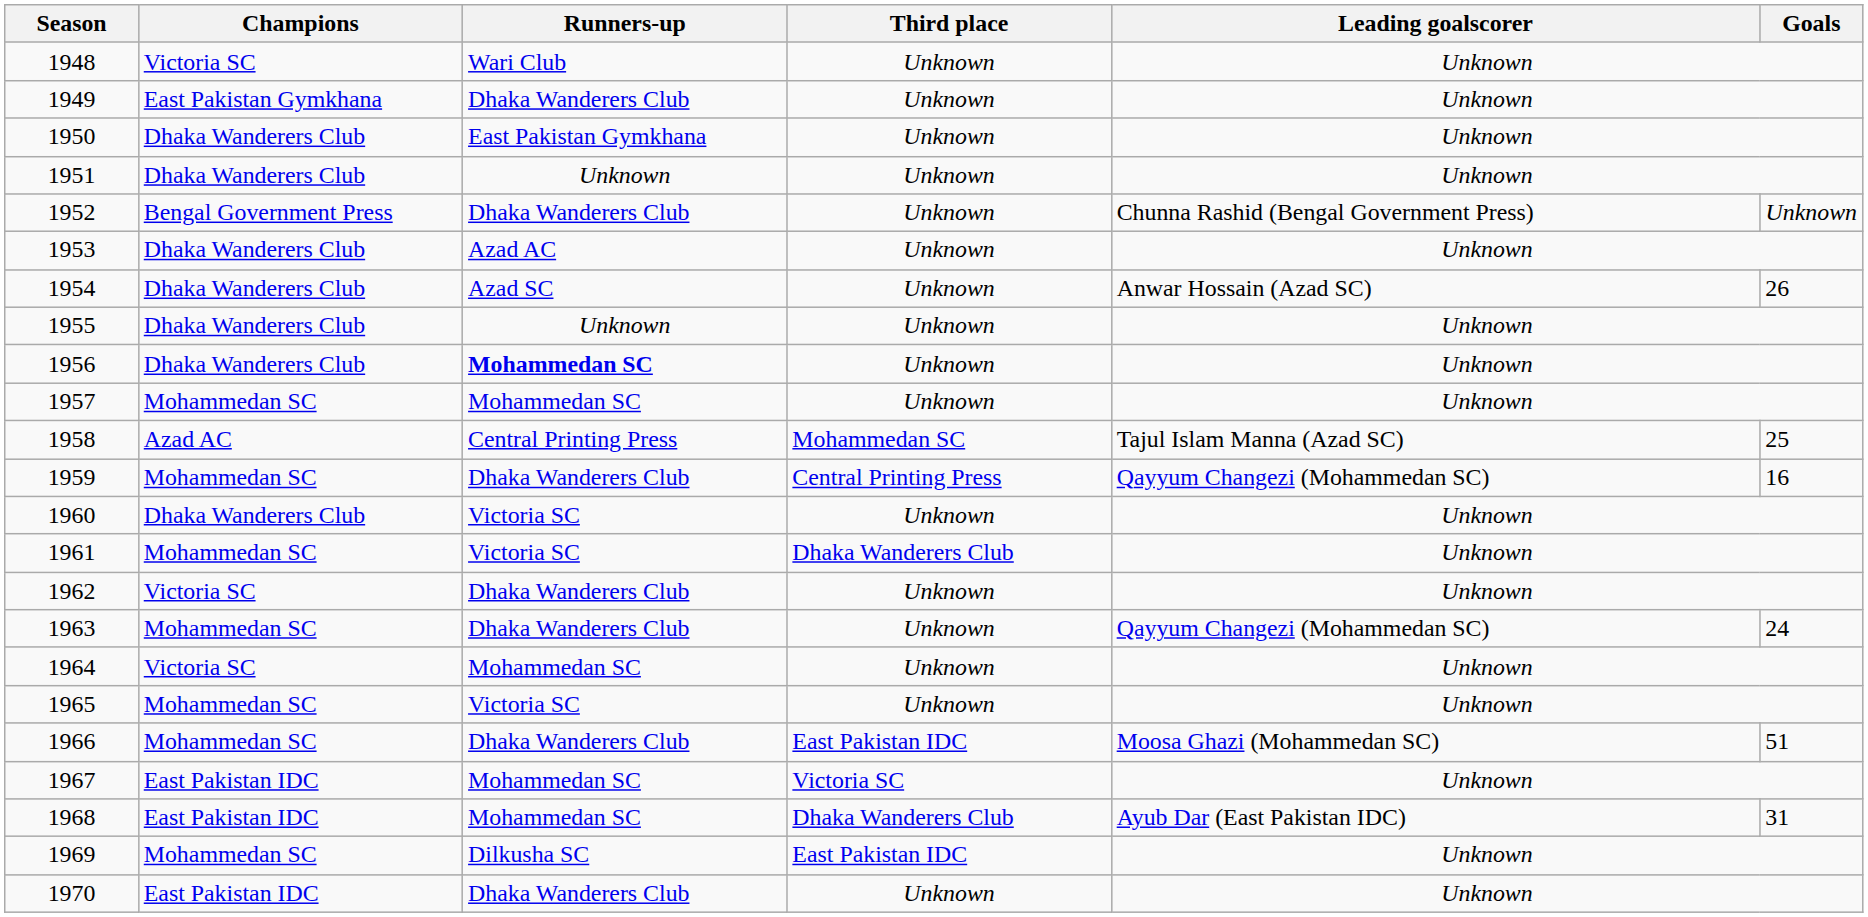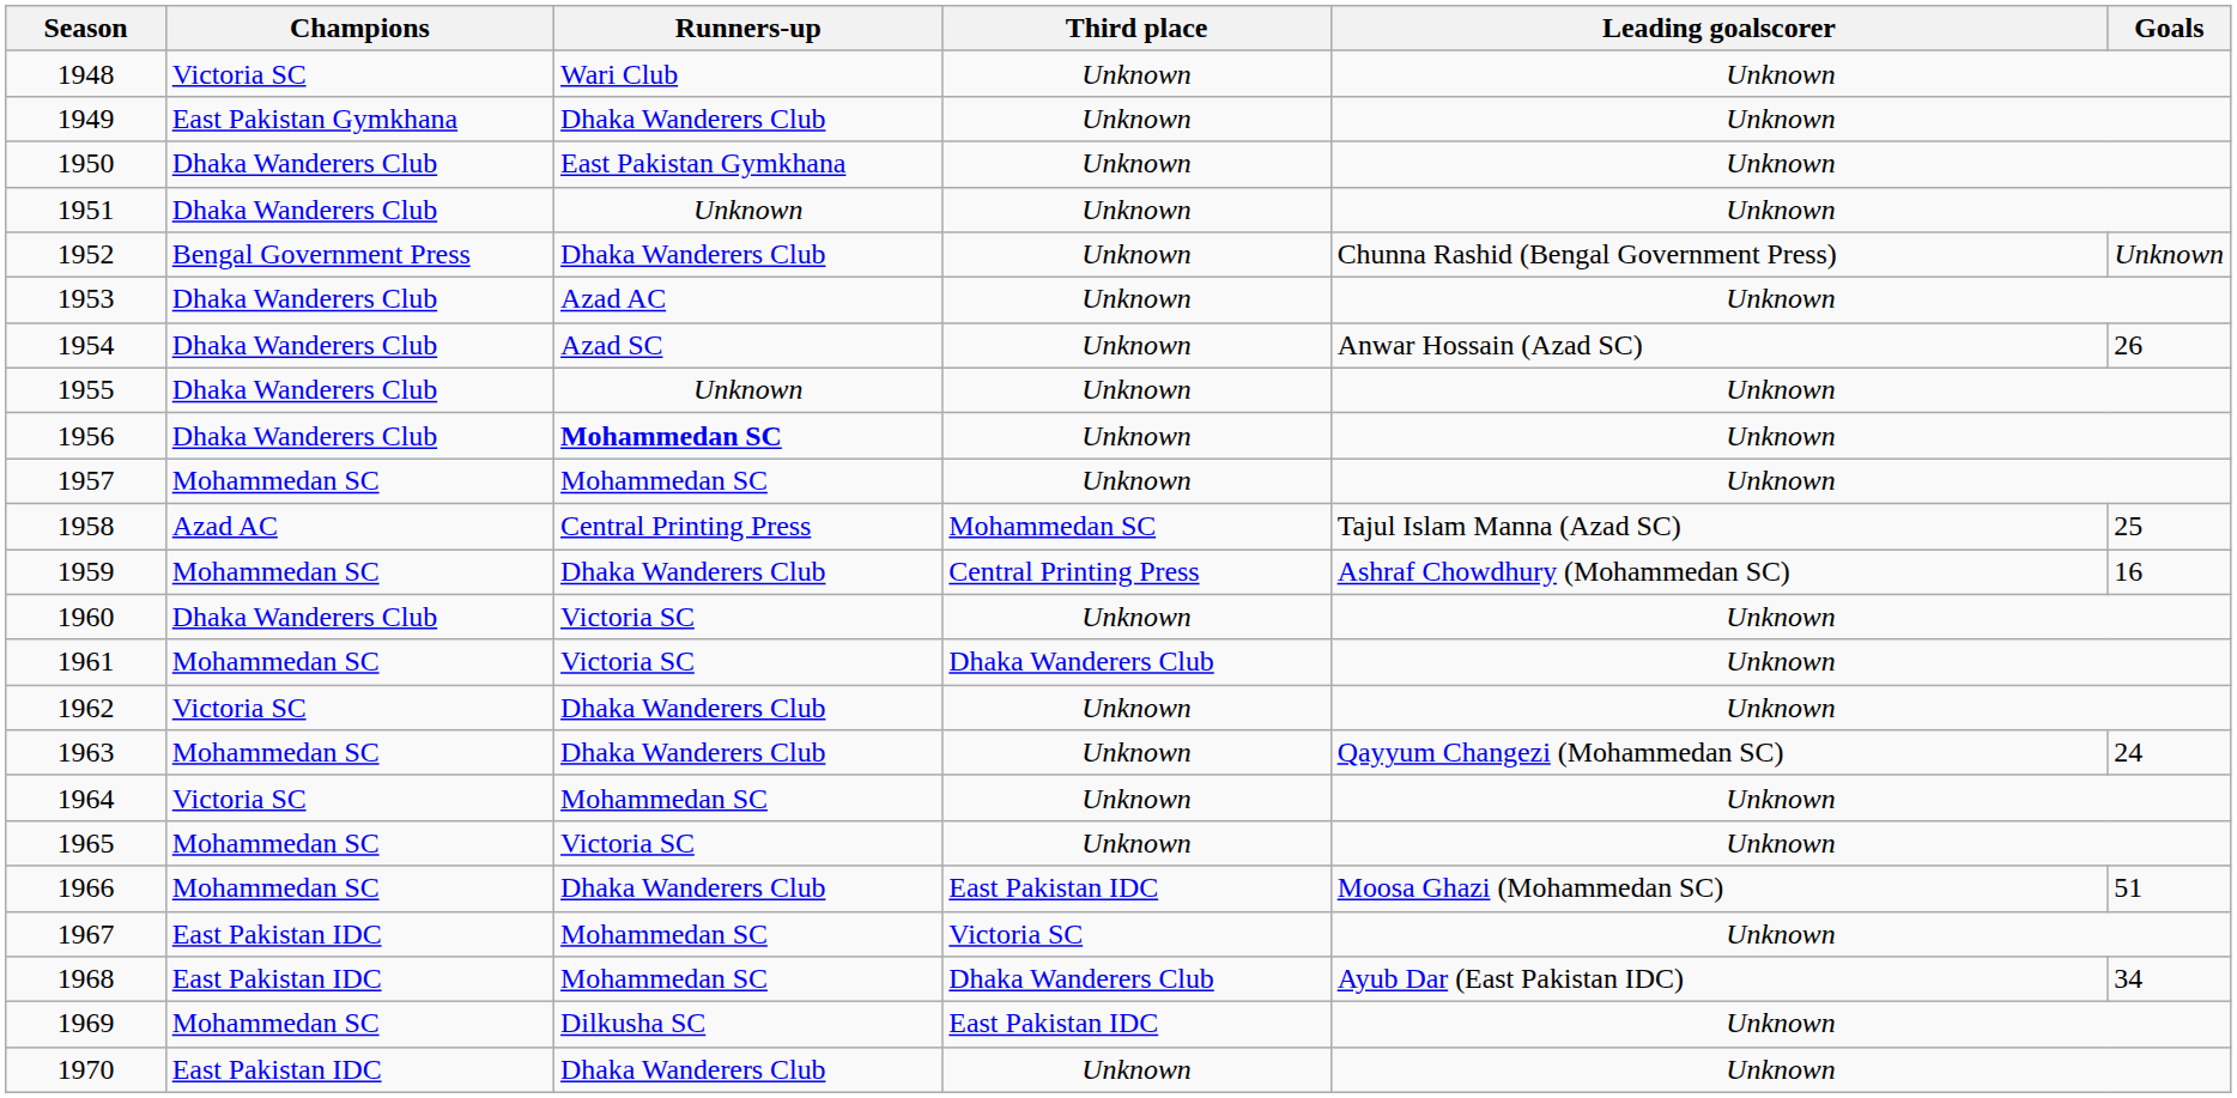 <table class="wikitable">
 <tr>
 <th width=7%>Season</th>
 <th width=17%>Champions</th>
 <th width=17%>Runners-up</th>
 <th width=17%>Third place</th>
 <th width=34%>Leading goalscorer</th>
 <th width=1%>Goals</th>
 </tr>
 <tr>
 <td style="text-align:center">1948</td>
 <td><a href='#'>Victoria SC</a></td>
 <td><a href='#'>Wari Club</a></td>
 <td style="text-align:center;"><em>Unknown</em></td>
 <td colspan="2" style="text-align:center;"><em>Unknown</em></td>
 </tr>
 <tr>
 <td style="text-align:center">1949</td>
 <td><a href='#'>East Pakistan Gymkhana</a></td>
 <td><a href='#'>Dhaka Wanderers Club</a></td>
 <td style="text-align:center;"><em>Unknown</em></td>
 <td colspan="2" style="text-align:center;"><em>Unknown</em></td>
 </tr>
 <tr>
 <td style="text-align:center">1950</td>
 <td><a href='#'>Dhaka Wanderers Club</a></td>
 <td><a href='#'>East Pakistan Gymkhana</a></td>
 <td style="text-align:center;"><em>Unknown</em></td>
 <td colspan="2" style="text-align:center;"><em>Unknown</em></td>
 </tr>
 <tr>
 <td style="text-align:center">1951</td>
 <td><a href='#'>Dhaka Wanderers Club</a></td>
 <td style="text-align:center;"><em>Unknown</em></td>
 <td style="text-align:center;"><em>Unknown</em></td>
 <td colspan="2" style="text-align:center;"><em>Unknown</em></td>
 </tr>
 <tr>
 <td style="text-align:center">1952</td>
 <td><a href='#'>Bengal Government Press</a></td>
 <td><a href='#'>Dhaka Wanderers Club</a></td>
 <td style="text-align:center;"><em>Unknown</em></td>
 <td> Chunna Rashid (Bengal Government Press)</td>
 <td style="text-align:center;"><em>Unknown</em></td>
 </tr>
 <tr>
 <td style="text-align:center">1953</td>
 <td><a href='#'>Dhaka Wanderers Club</a></td>
 <td><a href='#'>Azad AC</a></td>
 <td style="text-align:center;"><em>Unknown</em></td>
 <td colspan="2" style="text-align:center;"><em>Unknown</em></td>
 </tr>
 <tr>
 <td style="text-align:center">1954</td>
 <td><a href='#'>Dhaka Wanderers Club</a></td>
 <td><a href='#'>Azad SC</a></td>
 <td style="text-align:center;"><em>Unknown</em></td>
 <td> Anwar Hossain (Azad SC)</td>
 <td>26</td>
 </tr>
 <tr>
 <td style="text-align:center">1955</td>
 <td><a href='#'>Dhaka Wanderers Club</a></td>
 <td style="text-align:center;"><em>Unknown</em></td>
 <td style="text-align:center;"><em>Unknown</em></td>
 <td colspan="2" style="text-align:center;"><em>Unknown</em></td>
 </tr>
 <tr>
 <td style="text-align:center">1956</td>
 <td><a href='#'>Dhaka Wanderers Club</a></td>
 <td><strong><a href='#'>Mohammedan SC</a></strong></td>
 <td style="text-align:center;"><em>Unknown</em></td>
 <td colspan="2" style="text-align:center;"><em>Unknown</em></td>
 </tr>
 <tr>
 <td style="text-align:center">1957</td>
 <td><a href='#'>Mohammedan SC</a></td>
 <td><a href='#'>Mohammedan SC</a></td>
 <td style="text-align:center;"><em>Unknown</em></td>
 <td colspan="2" style="text-align:center;"><em>Unknown</em></td>
 </tr>
 <tr>
 <td style="text-align:center">1958</td>
 <td><a href='#'>Azad AC</a></td>
 <td><a href='#'>Central Printing Press</a></td>
 <td><a href='#'>Mohammedan SC</a></td>
 <td> Tajul Islam Manna (Azad SC)</td>
 <td>25</td>
 </tr>
 <tr>
 <td style="text-align:center">1959</td>
 <td><a href='#'>Mohammedan SC</a></td>
 <td><a href='#'>Dhaka Wanderers Club</a></td>
 <td><a href='#'>Central Printing Press</a></td>
-<td> <a href='#'>Qayyum Changezi</a> (Mohammedan SC)</td>
+<td> <a href='#'>Ashraf Chowdhury</a> (Mohammedan SC)</td>
 <td>16</td>
 </tr>
 <tr>
 <td style="text-align:center">1960</td>
 <td><a href='#'>Dhaka Wanderers Club</a></td>
 <td><a href='#'>Victoria SC</a></td>
 <td style="text-align:center;"><em>Unknown</em></td>
 <td colspan="2" style="text-align:center;"><em>Unknown</em></td>
 </tr>
 <tr>
 <td style="text-align:center">1961</td>
 <td><a href='#'>Mohammedan SC</a></td>
 <td><a href='#'>Victoria SC</a></td>
 <td><a href='#'>Dhaka Wanderers Club</a></td>
 <td colspan="2" style="text-align:center;"><em>Unknown</em></td>
 </tr>
 <tr>
 <td style="text-align:center">1962</td>
 <td><a href='#'>Victoria SC</a></td>
 <td><a href='#'>Dhaka Wanderers Club</a></td>
 <td style="text-align:center;"><em>Unknown</em></td>
 <td colspan="2" style="text-align:center;"><em>Unknown</em></td>
 </tr>
 <tr>
 <td style="text-align:center">1963</td>
 <td><a href='#'>Mohammedan SC</a></td>
 <td><a href='#'>Dhaka Wanderers Club</a></td>
 <td style="text-align:center;"><em>Unknown</em></td>
 <td> <a href='#'>Qayyum Changezi</a> (Mohammedan SC)</td>
 <td>24</td>
 </tr>
 <tr>
 <td style="text-align:center">1964</td>
 <td><a href='#'>Victoria SC</a></td>
 <td><a href='#'>Mohammedan SC</a></td>
 <td style="text-align:center;"><em>Unknown</em></td>
 <td colspan="2" style="text-align:center;"><em>Unknown</em></td>
 </tr>
 <tr>
 <td style="text-align:center">1965</td>
 <td><a href='#'>Mohammedan SC</a></td>
 <td><a href='#'>Victoria SC</a></td>
 <td style="text-align:center;"><em>Unknown</em></td>
 <td colspan="2" style="text-align:center;"><em>Unknown</em></td>
 </tr>
 <tr>
 <td style="text-align:center">1966</td>
 <td><a href='#'>Mohammedan SC</a></td>
 <td><a href='#'>Dhaka Wanderers Club</a></td>
 <td><a href='#'>East Pakistan IDC</a></td>
 <td> <a href='#'>Moosa Ghazi</a> (Mohammedan SC)</td>
 <td>51</td>
 </tr>
 <tr>
 <td style="text-align:center">1967</td>
 <td><a href='#'>East Pakistan IDC</a></td>
 <td><a href='#'>Mohammedan SC</a></td>
 <td><a href='#'>Victoria SC</a></td>
 <td colspan="2" style="text-align:center;"><em>Unknown</em></td>
 </tr>
 <tr>
 <td style="text-align:center">1968</td>
 <td><a href='#'>East Pakistan IDC</a></td>
 <td><a href='#'>Mohammedan SC</a></td>
 <td><a href='#'>Dhaka Wanderers Club</a></td>
 <td> <a href='#'>Ayub Dar</a> (East Pakistan IDC)</td>
-<td>31</td>
+<td>34</td>
 </tr>
 <tr>
 <td style="text-align:center">1969</td>
 <td><a href='#'>Mohammedan SC</a></td>
 <td><a href='#'>Dilkusha SC</a></td>
 <td><a href='#'>East Pakistan IDC</a></td>
 <td colspan="2" style="text-align:center;"><em>Unknown</em></td>
 </tr>
 <tr>
 <td style="text-align:center">1970</td>
 <td><a href='#'>East Pakistan IDC</a></td>
 <td><a href='#'>Dhaka Wanderers Club</a></td>
 <td style="text-align:center;"><em>Unknown</em></td>
 <td colspan="2" style="text-align:center;"><em>Unknown</em></td>
 </tr>
 </table>
